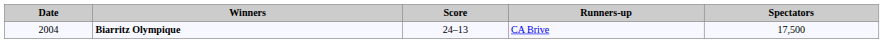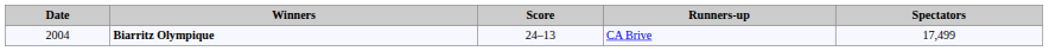 <table cellpadding="4" cellspacing="0" border="1" style="background:#f7f8ff; width:70%; font-size:100%; border:gray solid 1px; border-collapse:collapse;">
 <tr style="background:#ccc;">
 <td align=center><strong>Date</strong></td>
 <td align=center><strong>Winners</strong></td>
 <td align=center><strong>Score</strong></td>
 <td align=center><strong>Runners-up</strong></td>
 <td align=center><strong>Spectators</strong></td>
 </tr>
 <tr>
 <td align=center>2004</td>
 <td><strong>Biarritz Olympique</strong></td>
 <td align=center>24–13</td>
 <td><a href='#'>CA Brive</a></td>
-<td align=center>17,500</td>
+<td align=center>17,499</td>
 </tr>
 </table>
